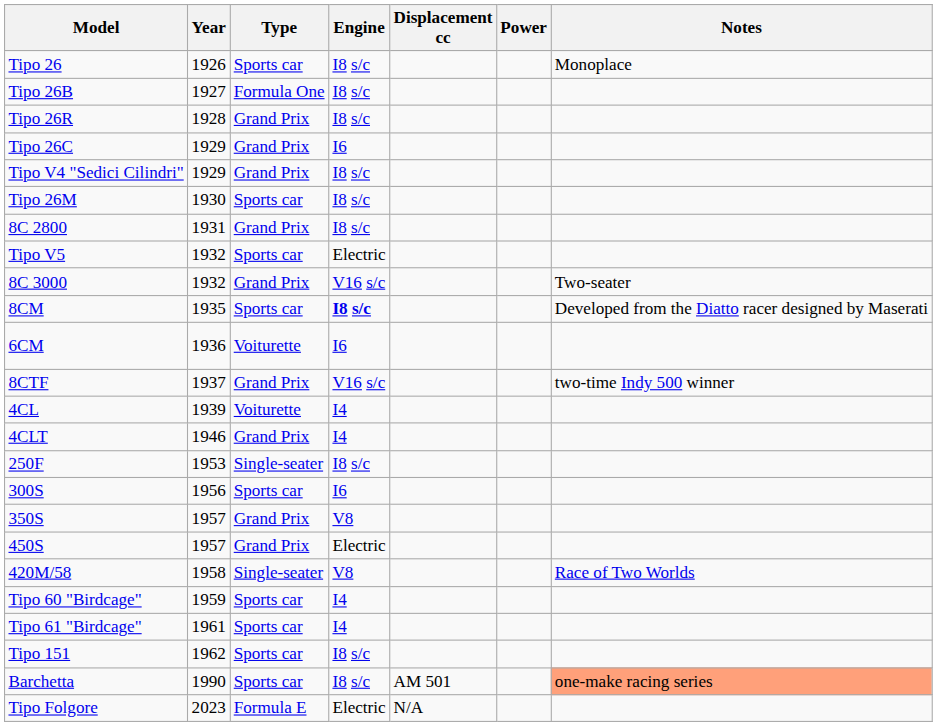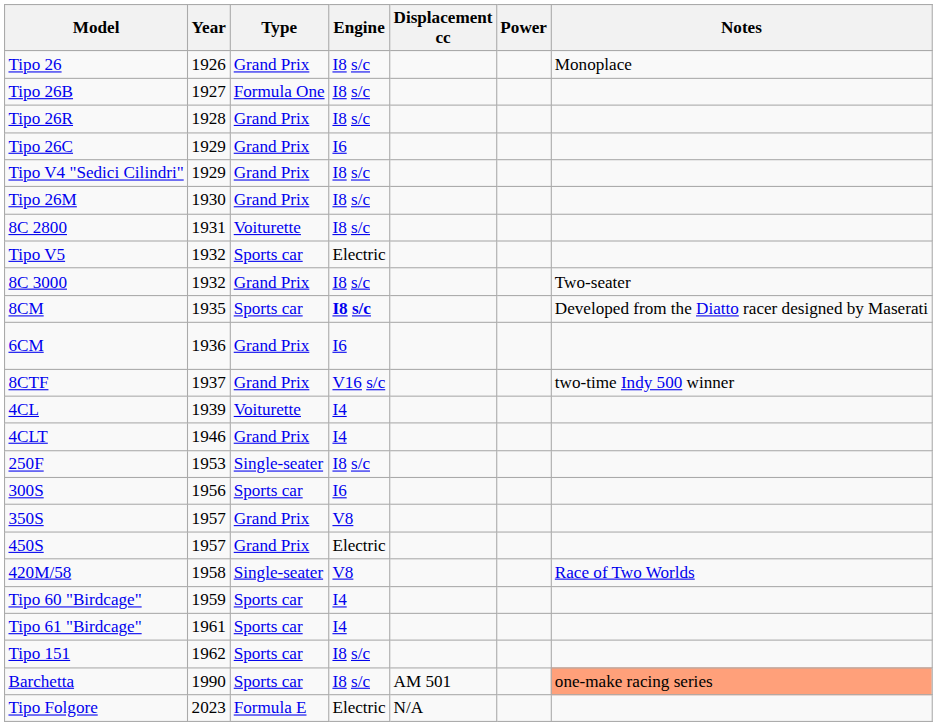 <table class="sortable wikitable">
 <tr>
 <th>Model</th>
 <th>Year</th>
 <th>Type</th>
 <th>Engine</th>
 <th>Displacement<br>cc</th>
 <th>Power</th>
 <th>Notes</th>
 </tr>
 <tr>
 <td><a href='#'>Tipo 26</a></td>
 <td>1926</td>
-<td><a href='#'>Sports car</a></td>
+<td><a href='#'>Grand Prix</a></td>
 <td><a href='#'>I8</a> <a href='#'>s/c</a></td>
 <td></td>
 <td></td>
 <td>Monoplace</td>
 </tr>
 <tr>
 <td><a href='#'>Tipo 26B</a></td>
 <td>1927</td>
 <td><a href='#'>Formula One</a></td>
 <td><a href='#'>I8</a> <a href='#'>s/c</a></td>
 <td></td>
 <td></td>
 <td></td>
 </tr>
 <tr>
 <td><a href='#'>Tipo 26R</a></td>
 <td>1928</td>
 <td><a href='#'>Grand Prix</a></td>
 <td><a href='#'>I8</a> <a href='#'>s/c</a></td>
 <td></td>
 <td></td>
 <td></td>
 </tr>
 <tr>
 <td><a href='#'>Tipo 26C</a></td>
 <td>1929</td>
 <td><a href='#'>Grand Prix</a></td>
 <td><a href='#'>I6</a></td>
 <td></td>
 <td></td>
 <td></td>
 </tr>
 <tr>
 <td><a href='#'>Tipo V4 "Sedici Cilindri"</a></td>
 <td>1929</td>
 <td><a href='#'>Grand Prix</a></td>
 <td><a href='#'>I8</a> <a href='#'>s/c</a></td>
 <td></td>
 <td></td>
 <td></td>
 </tr>
 <tr>
 <td><a href='#'>Tipo 26M</a></td>
 <td>1930</td>
-<td><a href='#'>Sports car</a></td>
+<td><a href='#'>Grand Prix</a></td>
 <td><a href='#'>I8</a> <a href='#'>s/c</a></td>
 <td></td>
 <td></td>
 <td></td>
 </tr>
 <tr>
 <td><a href='#'>8C 2800</a></td>
 <td>1931</td>
-<td><a href='#'>Grand Prix</a></td>
+<td><a href='#'>Voiturette</a></td>
 <td><a href='#'>I8</a> <a href='#'>s/c</a></td>
 <td></td>
 <td></td>
 <td></td>
 </tr>
 <tr>
 <td><a href='#'>Tipo V5</a></td>
 <td>1932</td>
 <td><a href='#'>Sports car</a></td>
 <td>Electric</td>
 <td></td>
 <td></td>
 <td></td>
 </tr>
 <tr>
 <td><a href='#'>8C 3000</a></td>
 <td>1932</td>
 <td><a href='#'>Grand Prix</a></td>
-<td><a href='#'>V16</a> <a href='#'>s/c</a></td>
+<td><a href='#'>I8</a> <a href='#'>s/c</a></td>
 <td></td>
 <td></td>
 <td>Two-seater</td>
 </tr>
 <tr>
 <td><a href='#'>8CM</a></td>
 <td>1935</td>
 <td><a href='#'>Sports car</a></td>
 <td><strong><a href='#'>I8</a> <a href='#'>s/c</a></strong></td>
 <td></td>
 <td></td>
 <td>Developed from the <a href='#'>Diatto</a> racer designed by Maserati</td>
 </tr>
 <tr>
 <td><a href='#'>6CM</a></td>
 <td>1936</td>
-<td><a href='#'>Voiturette</a></td>
+<td><a href='#'>Grand Prix</a></td>
 <td><a href='#'>I6</a></td>
 <td><br><br></td>
 <td></td>
 <td></td>
 </tr>
 <tr>
 <td><a href='#'>8CTF</a></td>
 <td>1937</td>
 <td><a href='#'>Grand Prix</a></td>
 <td><a href='#'>V16</a> <a href='#'>s/c</a></td>
 <td></td>
 <td></td>
 <td>two-time <a href='#'>Indy 500</a> winner</td>
 </tr>
 <tr>
 <td><a href='#'>4CL</a></td>
 <td>1939</td>
 <td><a href='#'>Voiturette</a></td>
 <td><a href='#'>I4</a></td>
 <td></td>
 <td></td>
 <td></td>
 </tr>
 <tr>
 <td><a href='#'>4CLT</a></td>
 <td>1946</td>
 <td><a href='#'>Grand Prix</a></td>
 <td><a href='#'>I4</a></td>
 <td></td>
 <td></td>
 <td></td>
 </tr>
 <tr>
 <td><a href='#'>250F</a></td>
 <td>1953</td>
 <td><a href='#'>Single-seater</a></td>
 <td><a href='#'>I8</a> <a href='#'>s/c</a></td>
 <td></td>
 <td></td>
 <td></td>
 </tr>
 <tr>
 <td><a href='#'>300S</a></td>
 <td>1956</td>
 <td><a href='#'>Sports car</a></td>
 <td><a href='#'>I6</a></td>
 <td></td>
 <td></td>
 <td></td>
 </tr>
 <tr>
 <td><a href='#'>350S</a></td>
 <td>1957</td>
 <td><a href='#'>Grand Prix</a></td>
 <td><a href='#'>V8</a></td>
 <td></td>
 <td></td>
 <td></td>
 </tr>
 <tr>
 <td><a href='#'>450S</a></td>
 <td>1957</td>
 <td><a href='#'>Grand Prix</a></td>
 <td>Electric</td>
 <td></td>
 <td></td>
 <td></td>
 </tr>
 <tr>
 <td><a href='#'>420M/58</a></td>
 <td>1958</td>
 <td><a href='#'>Single-seater</a></td>
 <td><a href='#'>V8</a></td>
 <td></td>
 <td></td>
 <td><a href='#'>Race of Two Worlds</a></td>
 </tr>
 <tr>
 <td><a href='#'>Tipo 60 "Birdcage"</a></td>
 <td>1959</td>
 <td><a href='#'>Sports car</a></td>
 <td><a href='#'>I4</a></td>
 <td></td>
 <td></td>
 <td></td>
 </tr>
 <tr>
 <td><a href='#'>Tipo 61 "Birdcage"</a></td>
 <td>1961</td>
 <td><a href='#'>Sports car</a></td>
 <td><a href='#'>I4</a></td>
 <td></td>
 <td></td>
 <td></td>
 </tr>
 <tr>
 <td><a href='#'>Tipo 151</a></td>
 <td>1962</td>
 <td><a href='#'>Sports car</a></td>
 <td><a href='#'>I8</a> <a href='#'>s/c</a></td>
 <td></td>
 <td></td>
 <td></td>
 </tr>
 <tr>
 <td><a href='#'>Barchetta</a></td>
 <td>1990</td>
 <td><a href='#'>Sports car</a></td>
 <td><a href='#'>I8</a> <a href='#'>s/c</a></td>
 <td> AM 501</td>
 <td></td>
 <td style="background: lightsalmon;">one-make racing series</td>
 </tr>
 <tr>
 <td><a href='#'>Tipo Folgore</a></td>
 <td>2023</td>
 <td><a href='#'>Formula E</a></td>
 <td>Electric</td>
 <td>N/A</td>
 <td></td>
 <td></td>
 </tr>
 </table>
